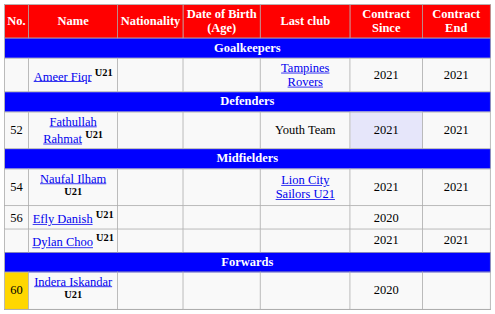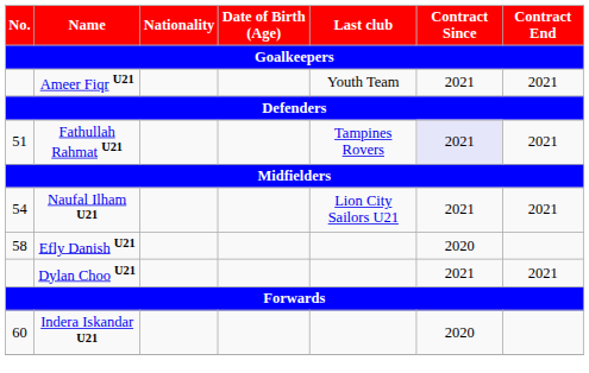 <table class="wikitable" style="text-align:center; font-size:100%; width:100%;">
 <tr>
 <th style="background:red; color:white; text-align:center;">No.</th>
 <th style="background:red; color:white; text-align:center;">Name</th>
 <th style="background:red; color:white; text-align:center;">Nationality</th>
 <th style="background:red; color:white; text-align:center;">Date of Birth (Age)</th>
 <th style="background:red; color:white; text-align:center;">Last club</th>
 <th style="background:red; color:white; text-align:center;">Contract Since</th>
 <th style="background:red; color:white; text-align:center;">Contract End</th>
 </tr>
 <tr>
 <th colspan="8" style="background:blue; color:white; text-align:center;">Goalkeepers</th>
 </tr>
 <tr>
 <td></td>
 <td><a href='#'>Ameer Fiqr</a> <sup><strong>U21</strong></sup></td>
 <td></td>
 <td></td>
-<td> <a href='#'>Tampines Rovers</a></td>
+<td>Youth Team</td>
 <td>2021</td>
 <td>2021</td>
 </tr>
 <tr>
 <th colspan="8" style="background:blue; color:white; text-align:center;">Defenders</th>
 </tr>
 <tr>
-<td>52</td>
+<td>51</td>
 <td><a href='#'>Fathullah Rahmat</a> <sup><strong>U21</strong></sup></td>
 <td></td>
 <td></td>
-<td>Youth Team</td>
+<td> <a href='#'>Tampines Rovers</a></td>
 <td style="background: lavender;">2021</td>
 <td>2021</td>
 </tr>
 <tr>
 <th colspan="8" style="background:blue; color:white; text-align:center;">Midfielders</th>
 </tr>
 <tr>
 <td>54</td>
 <td><a href='#'>Naufal Ilham</a> <sup><strong>U21</strong></sup></td>
 <td></td>
 <td></td>
 <td> <a href='#'>Lion City Sailors U21</a></td>
 <td>2021</td>
 <td>2021</td>
 </tr>
 <tr>
-<td>56</td>
+<td>58</td>
 <td><a href='#'>Efly Danish</a> <sup><strong>U21</strong></sup></td>
 <td></td>
 <td></td>
 <td></td>
 <td>2020</td>
 <td></td>
 </tr>
 <tr>
 <td></td>
 <td><a href='#'>Dylan Choo</a> <sup><strong>U21</strong></sup></td>
 <td></td>
 <td></td>
 <td></td>
 <td>2021</td>
 <td>2021</td>
 </tr>
 <tr>
 <th colspan="8" style="background:blue; color:white; text-align:center;">Forwards</th>
 </tr>
 <tr>
-<td style="background: gold;">60</td>
+<td>60</td>
 <td><a href='#'>Indera Iskandar</a> <sup><strong>U21</strong></sup></td>
 <td></td>
 <td></td>
 <td></td>
 <td>2020</td>
 <td></td>
 </tr>
 <tr>
 </tr>
 </table>
